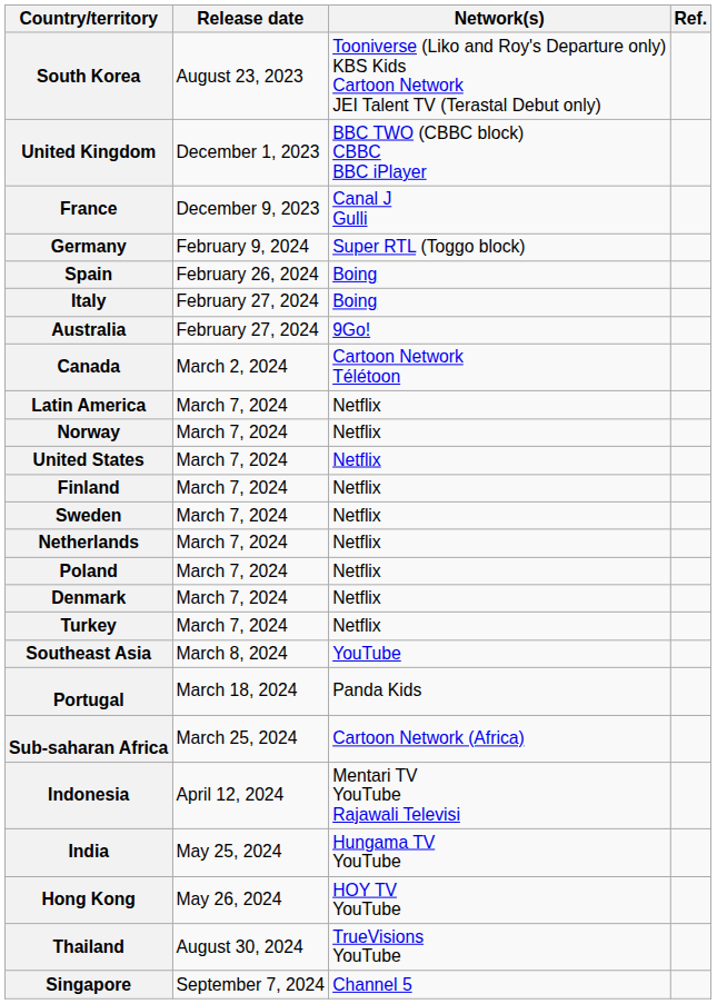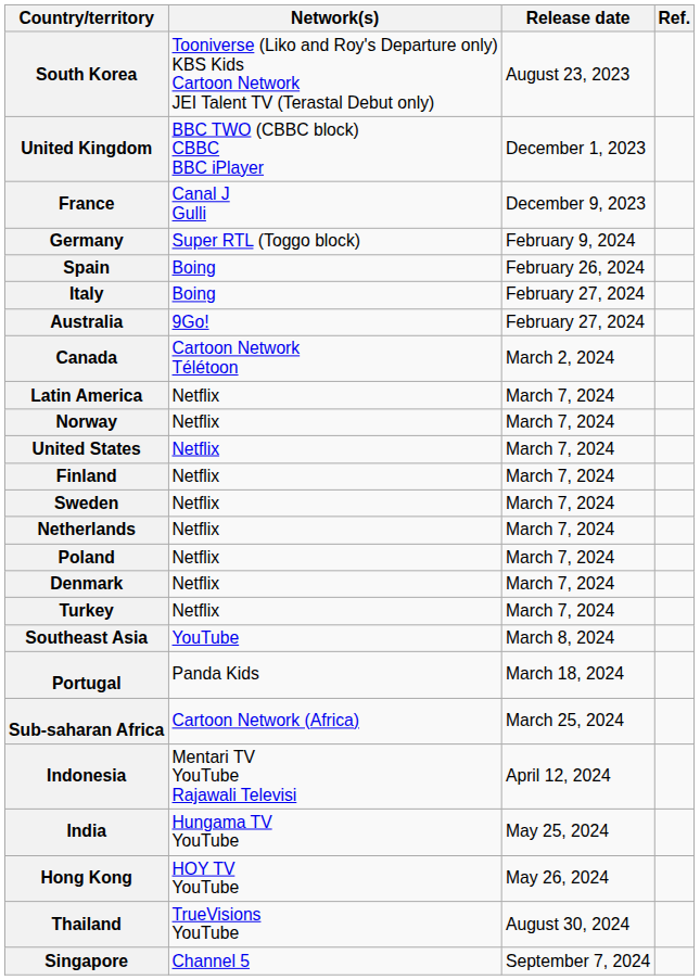 <table class="wikitable sortable plainrowheaders">
 <tr>
 <th scope="col">Country/territory</th>
+<th scope="col">Network(s)</th>
 <th>Release date</th>
-<th scope="col">Network(s)</th>
 <th>Ref.</th>
 </tr>
 <tr>
 <th scope="row"> South Korea</th>
+<td><a href='#'>Tooniverse</a> (Liko and Roy's Departure only)<br>KBS Kids<br><a href='#'>Cartoon Network</a><br>JEI Talent TV (Terastal Debut only)</td>
 <td>August 23, 2023</td>
-<td><a href='#'>Tooniverse</a> (Liko and Roy's Departure only)<br>KBS Kids<br><a href='#'>Cartoon Network</a><br>JEI Talent TV (Terastal Debut only)</td>
 <td></td>
 </tr>
 <tr>
 <th scope="row"> United Kingdom</th>
+<td><a href='#'>BBC TWO</a> (CBBC block)<br><a href='#'>CBBC</a><br><a href='#'>BBC iPlayer</a></td>
 <td>December 1, 2023</td>
-<td><a href='#'>BBC TWO</a> (CBBC block)<br><a href='#'>CBBC</a><br><a href='#'>BBC iPlayer</a></td>
 <td></td>
 </tr>
 <tr>
 <th scope="row"> France</th>
+<td><a href='#'>Canal J</a><br><a href='#'>Gulli</a></td>
 <td>December 9, 2023</td>
-<td><a href='#'>Canal J</a><br><a href='#'>Gulli</a></td>
 <td></td>
 </tr>
 <tr>
 <th scope="row"> Germany</th>
+<td><a href='#'>Super RTL</a> (Toggo block)</td>
 <td>February 9, 2024</td>
-<td><a href='#'>Super RTL</a> (Toggo block)</td>
 <td></td>
 </tr>
 <tr>
 <th scope="row"> Spain</th>
+<td><a href='#'>Boing</a></td>
 <td>February 26, 2024</td>
-<td><a href='#'>Boing</a></td>
 <td></td>
 </tr>
 <tr>
 <th scope="row"> Italy</th>
+<td><a href='#'>Boing</a></td>
 <td>February 27, 2024</td>
-<td><a href='#'>Boing</a></td>
 <td></td>
 </tr>
 <tr>
 <th scope="row"> Australia</th>
+<td><a href='#'>9Go!</a></td>
 <td>February 27, 2024</td>
-<td><a href='#'>9Go!</a></td>
 <td></td>
 </tr>
 <tr>
 <th scope="row"> Canada</th>
+<td><a href='#'>Cartoon Network</a><br><a href='#'>Télétoon</a></td>
 <td>March 2, 2024</td>
-<td><a href='#'>Cartoon Network</a><br><a href='#'>Télétoon</a></td>
 <td></td>
 </tr>
 <tr>
 <th scope="row">Latin America</th>
+<td>Netflix</td>
 <td>March 7, 2024</td>
-<td>Netflix</td>
 <td></td>
 </tr>
 <tr>
 <th scope="row"> Norway</th>
+<td>Netflix</td>
 <td>March 7, 2024</td>
-<td>Netflix</td>
 <td></td>
 </tr>
 <tr>
 <th scope="row"> United States</th>
+<td><a href='#'>Netflix</a></td>
 <td>March 7, 2024</td>
-<td><a href='#'>Netflix</a></td>
 <td></td>
 </tr>
 <tr>
 <th scope="row"> Finland</th>
+<td>Netflix</td>
 <td>March 7, 2024</td>
-<td>Netflix</td>
 <td></td>
 </tr>
 <tr>
 <th scope="row"> Sweden</th>
+<td>Netflix</td>
 <td>March 7, 2024</td>
-<td>Netflix</td>
 <td></td>
 </tr>
 <tr>
 <th scope="row"> Netherlands</th>
+<td>Netflix</td>
 <td>March 7, 2024</td>
-<td>Netflix</td>
 <td></td>
 </tr>
 <tr>
 <th scope="row"> Poland</th>
+<td>Netflix</td>
 <td>March 7, 2024</td>
-<td>Netflix</td>
 <td></td>
 </tr>
 <tr>
 <th scope="row"> Denmark</th>
+<td>Netflix</td>
 <td>March 7, 2024</td>
-<td>Netflix</td>
 <td></td>
 </tr>
 <tr>
 <th scope="row"> Turkey</th>
+<td>Netflix</td>
 <td>March 7, 2024</td>
-<td>Netflix</td>
 <td></td>
 </tr>
 <tr>
 <th scope="row">Southeast Asia</th>
+<td><a href='#'>YouTube</a></td>
 <td>March 8, 2024</td>
-<td><a href='#'>YouTube</a></td>
 <td></td>
 </tr>
 <tr>
 <th scope="row"><br> Portugal</th>
+<td>Panda Kids</td>
 <td>March 18, 2024</td>
-<td>Panda Kids</td>
 <td></td>
 </tr>
 <tr>
 <th scope="row"><br>Sub-saharan Africa</th>
+<td><a href='#'>Cartoon Network (Africa)</a></td>
 <td>March 25, 2024</td>
-<td><a href='#'>Cartoon Network (Africa)</a></td>
 <td></td>
 </tr>
 <tr>
 <th scope="row"> Indonesia</th>
+<td>Mentari TV<br>YouTube<br><a href='#'>Rajawali Televisi</a></td>
 <td>April 12, 2024</td>
-<td>Mentari TV<br>YouTube<br><a href='#'>Rajawali Televisi</a></td>
 <td><br></td>
 </tr>
 <tr>
 <th scope="row"> India</th>
+<td><a href='#'>Hungama TV</a><br>YouTube</td>
 <td>May 25, 2024</td>
-<td><a href='#'>Hungama TV</a><br>YouTube</td>
 <td><br></td>
 </tr>
 <tr>
 <th scope="row"> Hong Kong</th>
+<td><a href='#'>HOY TV</a><br>YouTube</td>
 <td>May 26, 2024</td>
-<td><a href='#'>HOY TV</a><br>YouTube</td>
 <td></td>
 </tr>
 <tr>
 <th scope="row"> Thailand</th>
+<td><a href='#'>TrueVisions</a><br>YouTube</td>
 <td>August 30, 2024</td>
-<td><a href='#'>TrueVisions</a><br>YouTube</td>
 <td></td>
 </tr>
 <tr>
 <th scope="row"> Singapore</th>
+<td><a href='#'>Channel 5</a></td>
 <td>September 7, 2024</td>
-<td><a href='#'>Channel 5</a></td>
 <td></td>
 </tr>
 </table>
